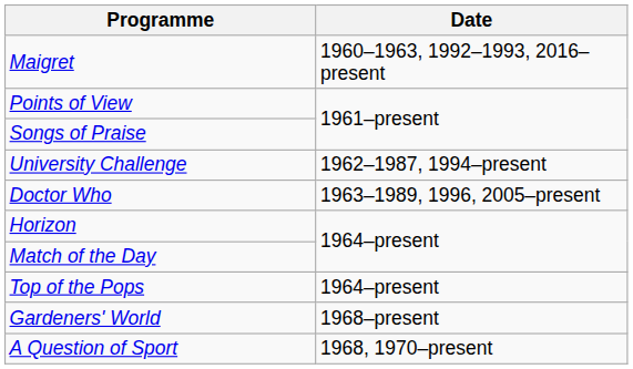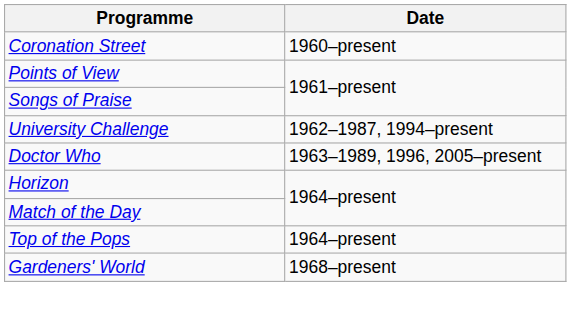 <table class="wikitable">
 <tr>
 <th width=250>Programme</th>
 <th width=250>Date</th>
 </tr>
 <tr>
-<td><em><a href='#'>Maigret</a></em></td>
-<td>1960–1963, 1992–1993, 2016–present</td>
+<td><em><a href='#'>Coronation Street</a></em></td>
+<td>1960–present</td>
 </tr>
 <tr>
 <td><em><a href='#'>Points of View</a></em></td>
 <td rowspan="2">1961–present</td>
 </tr>
 <tr>
 <td><em><a href='#'>Songs of Praise</a></em></td>
 </tr>
 <tr>
 <td><em><a href='#'>University Challenge</a></em></td>
 <td>1962–1987, 1994–present</td>
 </tr>
 <tr>
 <td><em><a href='#'>Doctor Who</a></em></td>
 <td>1963–1989, 1996, 2005–present</td>
 </tr>
 <tr>
 <td><em><a href='#'>Horizon</a></em></td>
 <td rowspan="2">1964–present</td>
 </tr>
 <tr>
 <td><em><a href='#'>Match of the Day</a></em></td>
 </tr>
 <tr>
 <td><em><a href='#'>Top of the Pops</a></em></td>
 <td>1964–present</td>
 </tr>
 <tr>
 <td><em><a href='#'>Gardeners' World</a></em></td>
 <td>1968–present</td>
 </tr>
-<tr>
-<td><em><a href='#'>A Question of Sport</a></em></td>
-<td>1968, 1970–present</td>
-</tr>
 </table>
